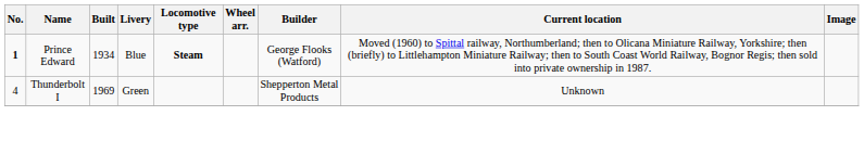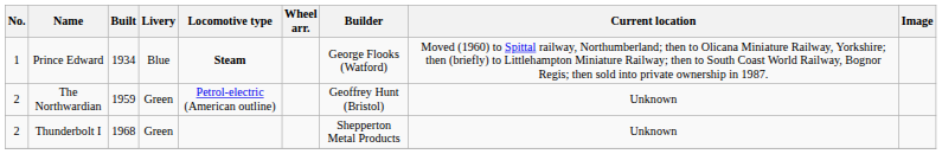 <table class="sort wikitable sortable">
 <tr>
 <th>No.</th>
 <th>Name</th>
 <th>Built</th>
 <th>Livery</th>
 <th>Locomotive type</th>
 <th>Wheel <br>arr.</th>
 <th>Builder</th>
 <th>Current location</th>
 <th>Image</th>
 </tr>
 <tr>
-<td align=center><strong>1</strong></td>
+<td align=center>1</td>
 <td align=center>Prince Edward</td>
 <td align=center>1934</td>
 <td align=center>Blue</td>
 <td align=center><strong>Steam</strong></td>
 <td align=center></td>
 <td align=center>George Flooks (Watford)</td>
 <td align=center>Moved (1960) to <a href='#'>Spittal</a> railway, Northumberland; then to Olicana Miniature Railway, Yorkshire; then (briefly) to Littlehampton Miniature Railway; then to South Coast World Railway, Bognor Regis; then sold into private ownership in 1987.</td>
 <td align=center></td>
 </tr>
 <tr>
-<td align=center>4</td>
+<td align=center>2</td>
+<td align=center>The Northwardian</td>
+<td align=center>1959</td>
+<td align=center>Green</td>
+<td align=center><a href='#'>Petrol-electric</a> (American outline)</td>
+<td align=center></td>
+<td align=center>Geoffrey Hunt (Bristol)</td>
+<td align=center>Unknown</td>
+<td align=center></td>
+</tr>
+<tr>
+<td align=center>2</td>
 <td align=center>Thunderbolt I</td>
-<td align=center>1969</td>
+<td align=center>1968</td>
 <td align=center>Green</td>
 <td align=center></td>
 <td align=center></td>
 <td align=center>Shepperton Metal Products</td>
 <td align=center>Unknown</td>
 <td align=center></td>
 </tr>
 <tr>
 </tr>
 </table>
